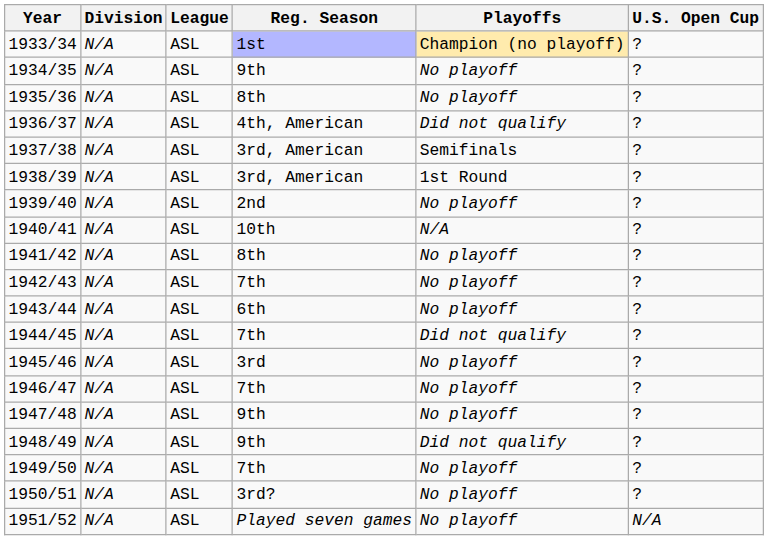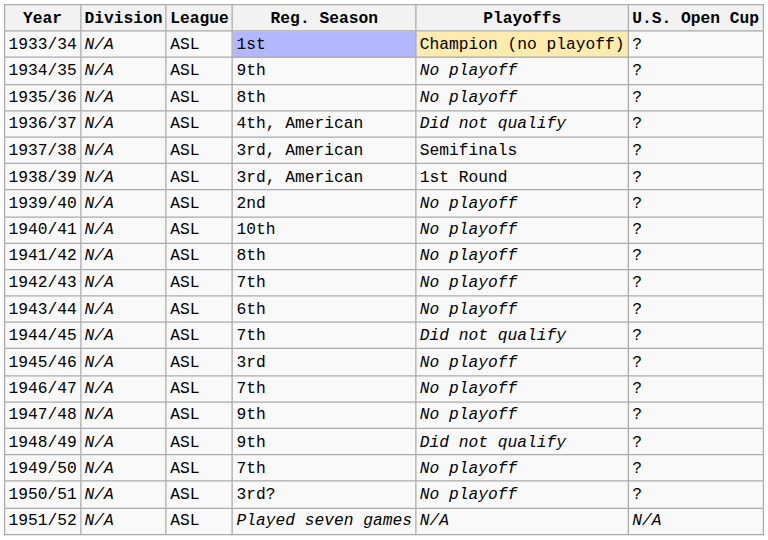 <table class="wikitable">
 <tr>
 <th>Year</th>
 <th>Division</th>
 <th>League</th>
 <th>Reg. Season</th>
 <th>Playoffs</th>
 <th>U.S. Open Cup</th>
 </tr>
 <tr>
 <td>1933/34</td>
 <td><em>N/A</em></td>
 <td>ASL</td>
 <td bgcolor="B3B7FF">1st</td>
 <td bgcolor="FFEBAD">Champion (no playoff)</td>
 <td>?</td>
 </tr>
 <tr>
 <td>1934/35</td>
 <td><em>N/A</em></td>
 <td>ASL</td>
 <td>9th</td>
 <td><em>No playoff</em></td>
 <td>?</td>
 </tr>
 <tr>
 <td>1935/36</td>
 <td><em>N/A</em></td>
 <td>ASL</td>
 <td>8th</td>
 <td><em>No playoff</em></td>
 <td>?</td>
 </tr>
 <tr>
 <td>1936/37</td>
 <td><em>N/A</em></td>
 <td>ASL</td>
 <td>4th, American</td>
 <td><em>Did not qualify</em></td>
 <td>?</td>
 </tr>
 <tr>
 <td>1937/38</td>
 <td><em>N/A</em></td>
 <td>ASL</td>
 <td>3rd, American</td>
 <td>Semifinals</td>
 <td>?</td>
 </tr>
 <tr>
 <td>1938/39</td>
 <td><em>N/A</em></td>
 <td>ASL</td>
 <td>3rd, American</td>
 <td>1st Round</td>
 <td>?</td>
 </tr>
 <tr>
 <td>1939/40</td>
 <td><em>N/A</em></td>
 <td>ASL</td>
 <td>2nd</td>
 <td><em>No playoff</em></td>
 <td>?</td>
 </tr>
 <tr>
 <td>1940/41</td>
 <td><em>N/A</em></td>
 <td>ASL</td>
 <td>10th</td>
-<td><em>N/A</em></td>
+<td><em>No playoff</em></td>
 <td>?</td>
 </tr>
 <tr>
 <td>1941/42</td>
 <td><em>N/A</em></td>
 <td>ASL</td>
 <td>8th</td>
 <td><em>No playoff</em></td>
 <td>?</td>
 </tr>
 <tr>
 <td>1942/43</td>
 <td><em>N/A</em></td>
 <td>ASL</td>
 <td>7th</td>
 <td><em>No playoff</em></td>
 <td>?</td>
 </tr>
 <tr>
 <td>1943/44</td>
 <td><em>N/A</em></td>
 <td>ASL</td>
 <td>6th</td>
 <td><em>No playoff</em></td>
 <td>?</td>
 </tr>
 <tr>
 <td>1944/45</td>
 <td><em>N/A</em></td>
 <td>ASL</td>
 <td>7th</td>
 <td><em>Did not qualify</em></td>
 <td>?</td>
 </tr>
 <tr>
 <td>1945/46</td>
 <td><em>N/A</em></td>
 <td>ASL</td>
 <td>3rd</td>
 <td><em>No playoff</em></td>
 <td>?</td>
 </tr>
 <tr>
 <td>1946/47</td>
 <td><em>N/A</em></td>
 <td>ASL</td>
 <td>7th</td>
 <td><em>No playoff</em></td>
 <td>?</td>
 </tr>
 <tr>
 <td>1947/48</td>
 <td><em>N/A</em></td>
 <td>ASL</td>
 <td>9th</td>
 <td><em>No playoff</em></td>
 <td>?</td>
 </tr>
 <tr>
 <td>1948/49</td>
 <td><em>N/A</em></td>
 <td>ASL</td>
 <td>9th</td>
 <td><em>Did not qualify</em></td>
 <td>?</td>
 </tr>
 <tr>
 <td>1949/50</td>
 <td><em>N/A</em></td>
 <td>ASL</td>
 <td>7th</td>
 <td><em>No playoff</em></td>
 <td>?</td>
 </tr>
 <tr>
 <td>1950/51</td>
 <td><em>N/A</em></td>
 <td>ASL</td>
 <td>3rd?</td>
 <td><em>No playoff</em></td>
 <td>?</td>
 </tr>
 <tr>
 <td>1951/52</td>
 <td><em>N/A</em></td>
 <td>ASL</td>
 <td><em>Played seven games</em></td>
-<td><em>No playoff</em></td>
+<td><em>N/A</em></td>
 <td><em>N/A</em></td>
 </tr>
 </table>
